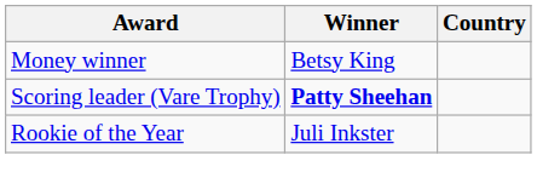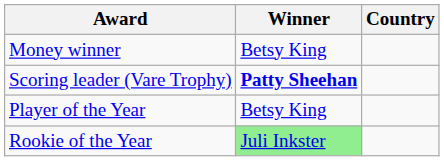 <table class="wikitable">
 <tr>
 <th>Award</th>
 <th>Winner</th>
 <th>Country</th>
 </tr>
 <tr>
 <td><a href='#'>Money winner</a></td>
 <td><a href='#'>Betsy King</a></td>
 <td></td>
 </tr>
 <tr>
 <td><a href='#'>Scoring leader (Vare Trophy)</a></td>
 <td><strong><a href='#'>Patty Sheehan</a></strong></td>
 <td></td>
 </tr>
 <tr>
+<td><a href='#'>Player of the Year</a></td>
+<td><a href='#'>Betsy King</a></td>
+<td></td>
+</tr>
+<tr>
 <td><a href='#'>Rookie of the Year</a></td>
-<td><a href='#'>Juli Inkster</a></td>
+<td style="background: lightgreen;"><a href='#'>Juli Inkster</a></td>
 <td></td>
 </tr>
 </table>
